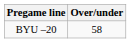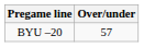 <table class="wikitable">
 <tr align="center">
 <th style=>Pregame line</th>
 <th style=>Over/under</th>
 </tr>
 <tr align="center">
 <td>BYU –20</td>
-<td>58</td>
+<td>57</td>
 </tr>
 </table>
